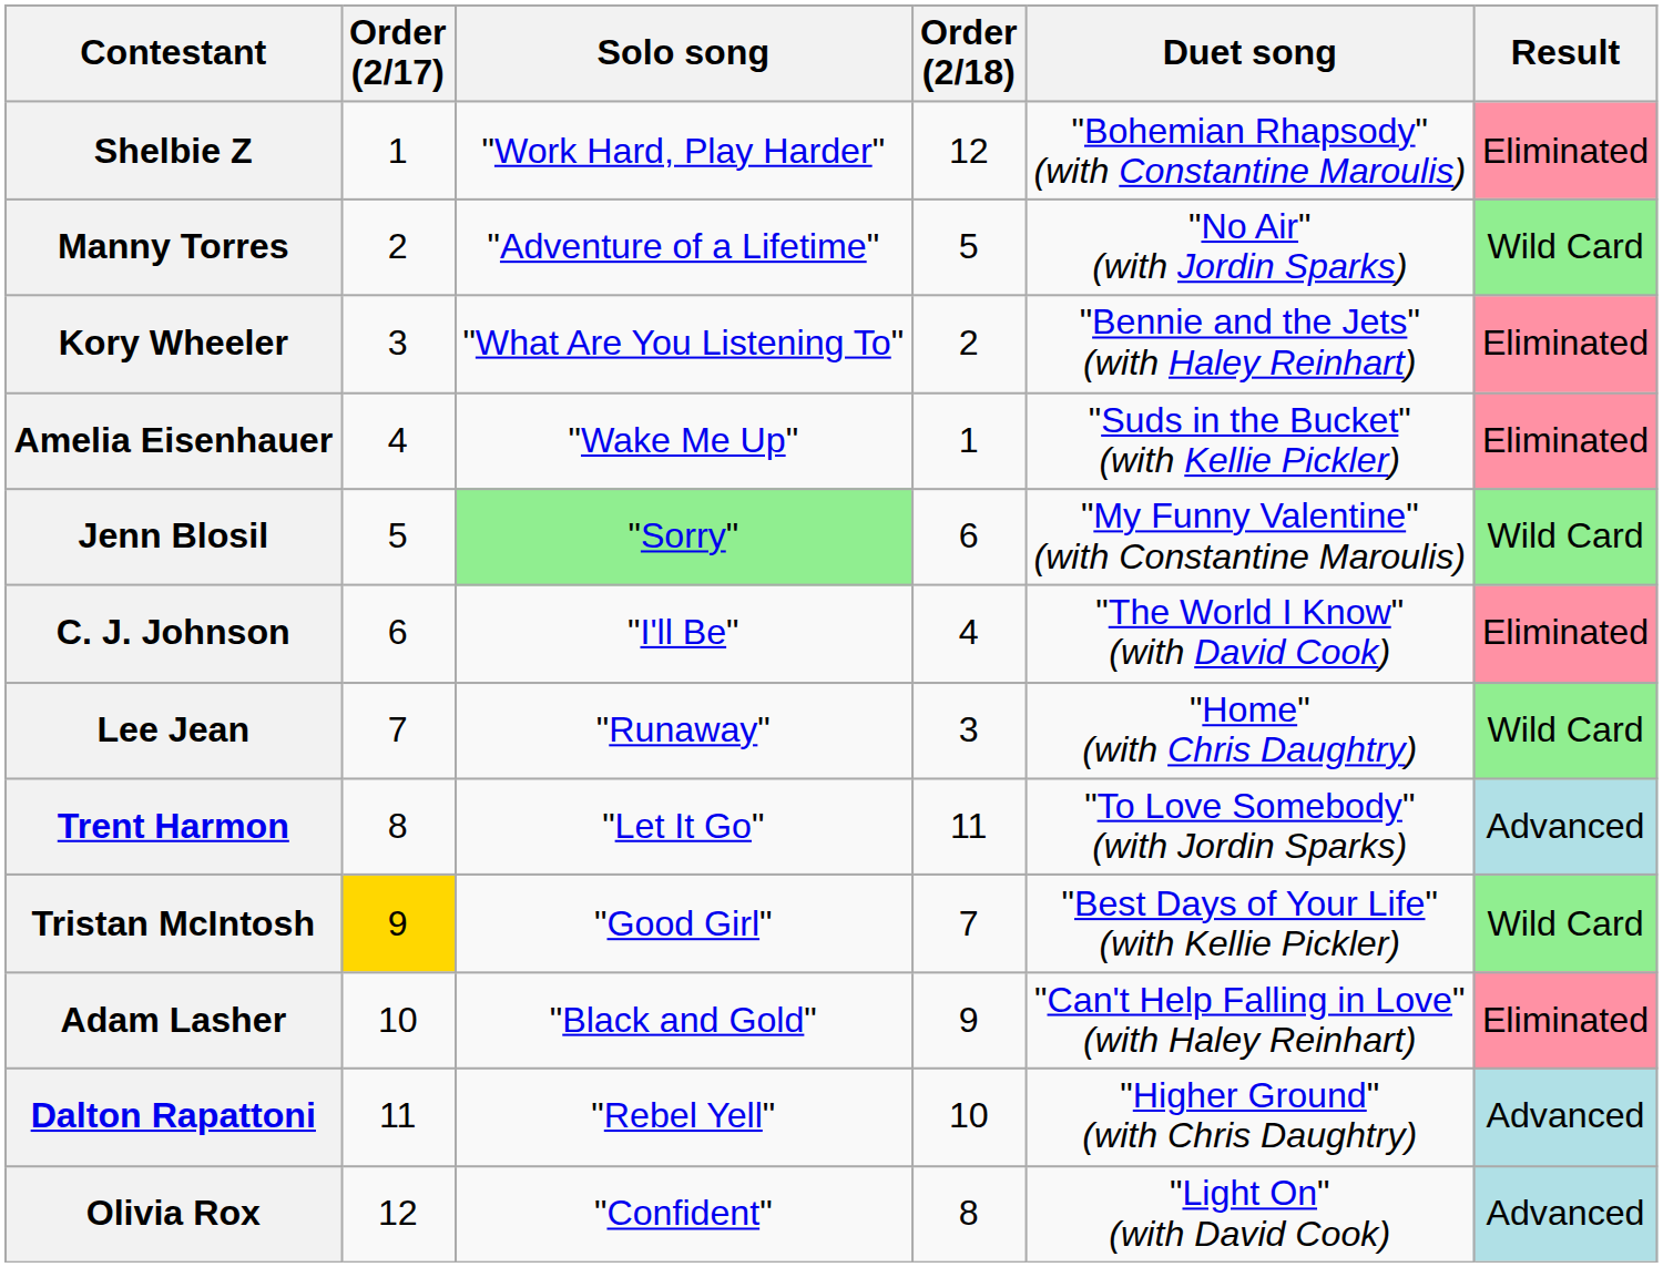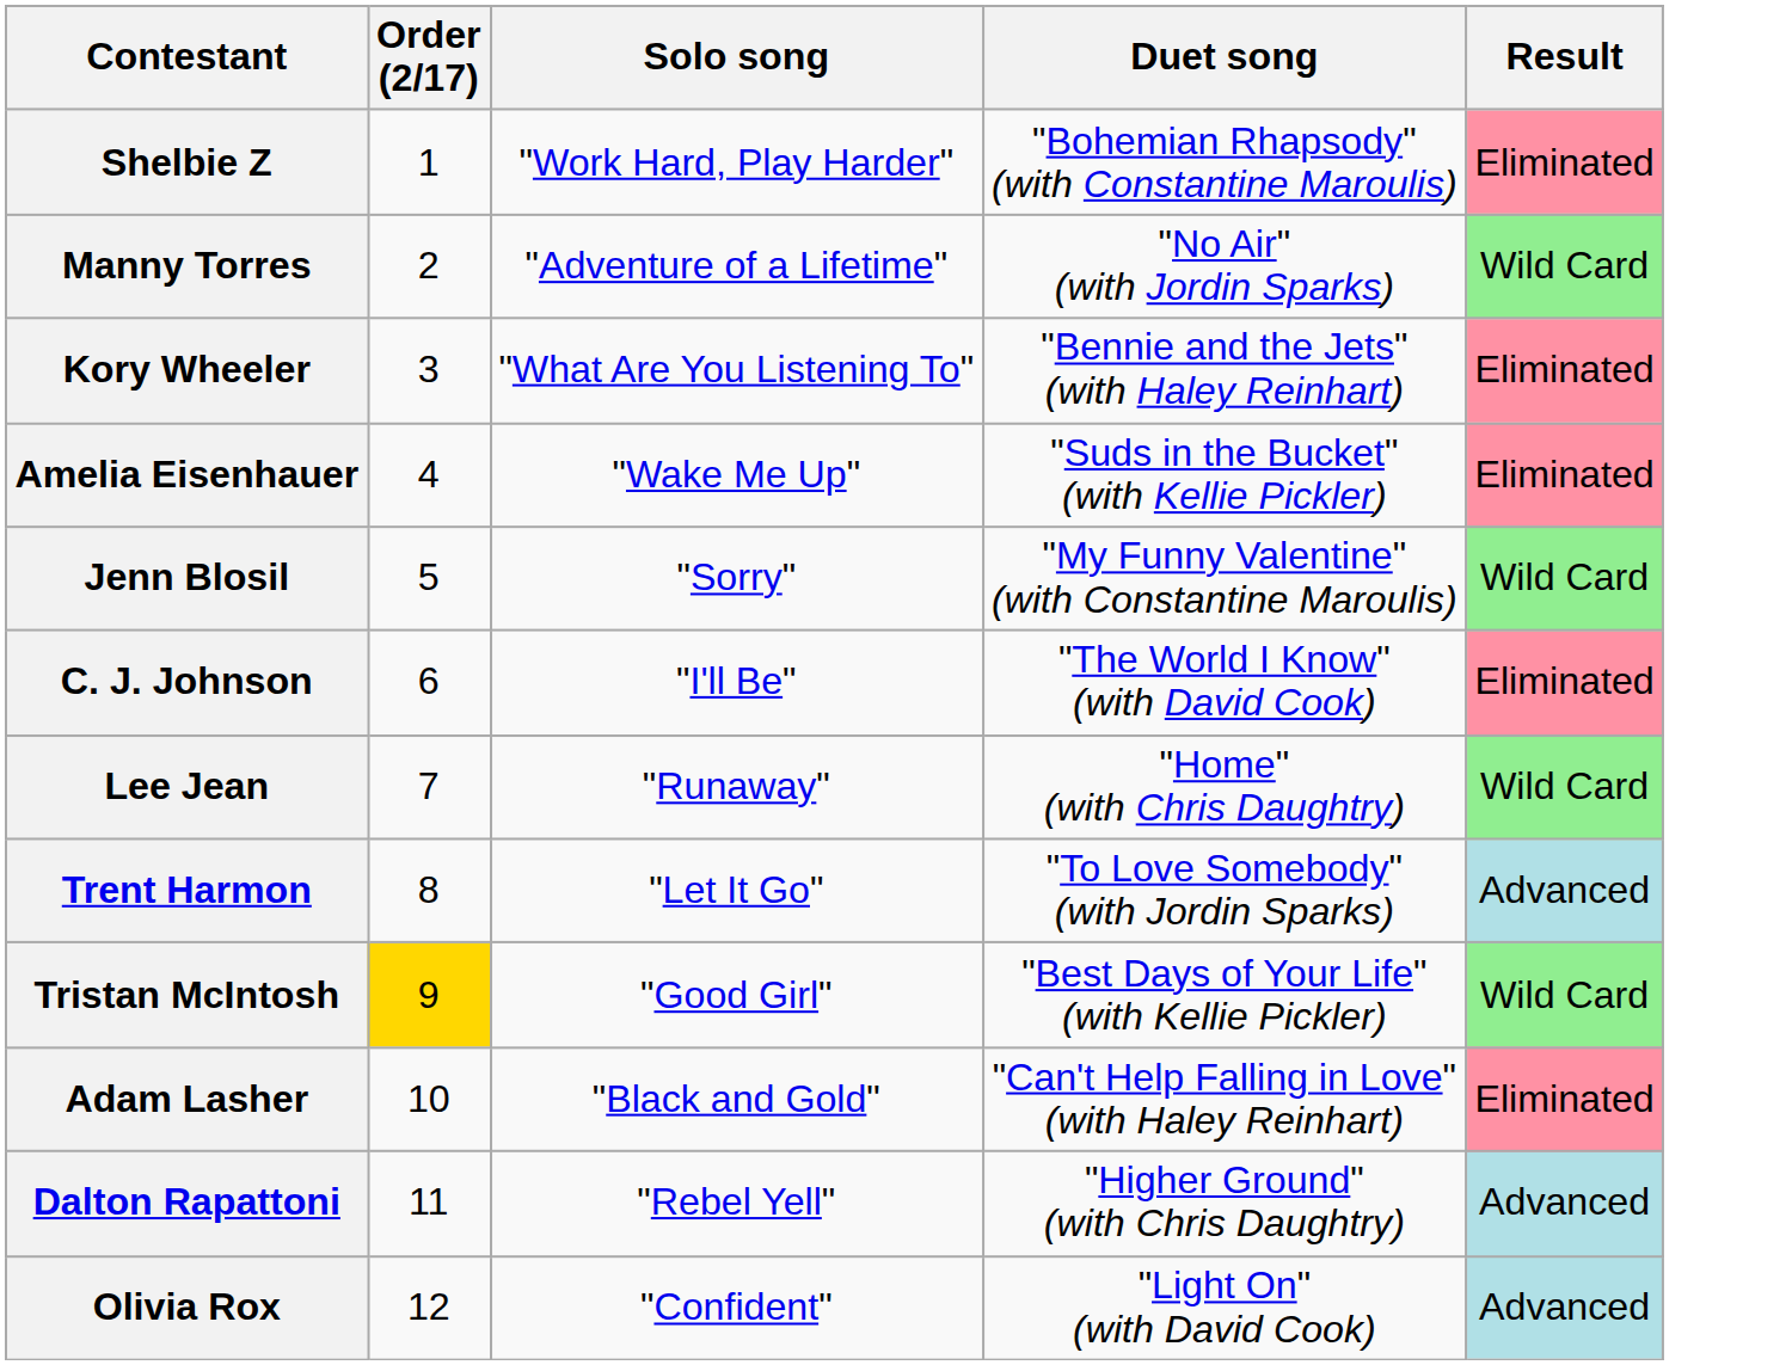 <table class="wikitable sortable" style="text-align:center">
 <tr>
 <th scope="col" class="unsortable">Contestant</th>
 <th scope="col">Order<br>(2/17)</th>
 <th scope="col" class="unsortable">Solo song</th>
-<th scope="col">Order<br>(2/18)</th>
 <th scope="col" class="unsortable">Duet song</th>
 <th scope="col" class="unsortable">Result</th>
 </tr>
 <tr>
 <th scope="row">Shelbie Z</th>
 <td>1</td>
 <td>"<a href='#'>Work Hard, Play Harder</a>"</td>
-<td>12</td>
 <td>"<a href='#'>Bohemian Rhapsody</a>"<br><em>(with <a href='#'>Constantine Maroulis</a>)</em></td>
 <td bgcolor="FF91A4">Eliminated</td>
 </tr>
 <tr>
 <th scope="row">Manny Torres</th>
 <td>2</td>
 <td>"<a href='#'>Adventure of a Lifetime</a>"</td>
-<td>5</td>
 <td>"<a href='#'>No Air</a>"<br><em>(with <a href='#'>Jordin Sparks</a>)</em></td>
 <td bgcolor="lightgreen">Wild Card</td>
 </tr>
 <tr>
 <th scope="row">Kory Wheeler</th>
 <td>3</td>
 <td>"<a href='#'>What Are You Listening To</a>"</td>
-<td>2</td>
 <td>"<a href='#'>Bennie and the Jets</a>"<br><em>(with <a href='#'>Haley Reinhart</a>)</em></td>
 <td bgcolor="FF91A4">Eliminated</td>
 </tr>
 <tr>
 <th scope="row">Amelia Eisenhauer</th>
 <td>4</td>
 <td>"<a href='#'>Wake Me Up</a>"</td>
-<td>1</td>
 <td>"<a href='#'>Suds in the Bucket</a>"<br><em>(with <a href='#'>Kellie Pickler</a>)</em></td>
 <td bgcolor="FF91A4">Eliminated</td>
 </tr>
 <tr>
 <th scope="row">Jenn Blosil</th>
 <td>5</td>
-<td style="background: lightgreen;">"<a href='#'>Sorry</a>"</td>
-<td>6</td>
+<td>"<a href='#'>Sorry</a>"</td>
 <td>"<a href='#'>My Funny Valentine</a>"<br><em>(with Constantine Maroulis)</em></td>
 <td bgcolor="lightgreen">Wild Card</td>
 </tr>
 <tr>
 <th scope="row">C. J. Johnson</th>
 <td>6</td>
 <td>"<a href='#'>I'll Be</a>"</td>
-<td>4</td>
 <td>"<a href='#'>The World I Know</a>"<br><em>(with <a href='#'>David Cook</a>)</em></td>
 <td bgcolor="FF91A4">Eliminated</td>
 </tr>
 <tr>
 <th scope="row">Lee Jean</th>
 <td>7</td>
 <td>"<a href='#'>Runaway</a>"</td>
-<td>3</td>
 <td>"<a href='#'>Home</a>"<br><em>(with <a href='#'>Chris Daughtry</a>)</em></td>
 <td bgcolor="lightgreen">Wild Card</td>
 </tr>
 <tr>
 <th scope="row"><a href='#'>Trent Harmon</a></th>
 <td>8</td>
 <td>"<a href='#'>Let It Go</a>"</td>
-<td>11</td>
 <td>"<a href='#'>To Love Somebody</a>"<br><em>(with Jordin Sparks)</em></td>
 <td bgcolor="B0E0E6">Advanced</td>
 </tr>
 <tr>
 <th scope="row">Tristan McIntosh</th>
 <td style="background: gold;">9</td>
 <td>"<a href='#'>Good Girl</a>"</td>
-<td>7</td>
 <td>"<a href='#'>Best Days of Your Life</a>"<br><em>(with Kellie Pickler)</em></td>
 <td bgcolor="lightgreen">Wild Card</td>
 </tr>
 <tr>
 <th scope="row">Adam Lasher</th>
 <td>10</td>
 <td>"<a href='#'>Black and Gold</a>"</td>
-<td>9</td>
 <td>"<a href='#'>Can't Help Falling in Love</a>"<br><em>(with Haley Reinhart)</em></td>
 <td bgcolor="FF91A4">Eliminated</td>
 </tr>
 <tr>
 <th scope="row"><a href='#'>Dalton Rapattoni</a></th>
 <td>11</td>
 <td>"<a href='#'>Rebel Yell</a>"</td>
-<td>10</td>
 <td>"<a href='#'>Higher Ground</a>"<br><em>(with Chris Daughtry)</em></td>
 <td bgcolor="B0E0E6">Advanced</td>
 </tr>
 <tr>
 <th scope="row">Olivia Rox</th>
 <td>12</td>
 <td>"<a href='#'>Confident</a>"</td>
-<td>8</td>
 <td>"<a href='#'>Light On</a>"<br><em>(with David Cook)</em></td>
 <td bgcolor="B0E0E6">Advanced</td>
 </tr>
 </table>
